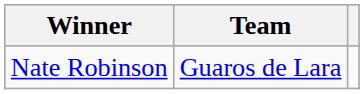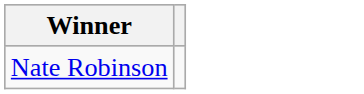 <table class="wikitable">
 <tr>
 <th>Winner</th>
-<th>Team</th>
 <th></th>
 </tr>
 <tr>
 <td> <a href='#'>Nate Robinson</a></td>
-<td><a href='#'>Guaros de Lara</a></td>
 <td></td>
 </tr>
 </table>
